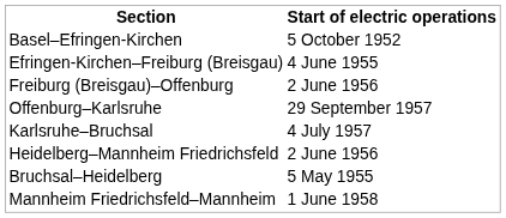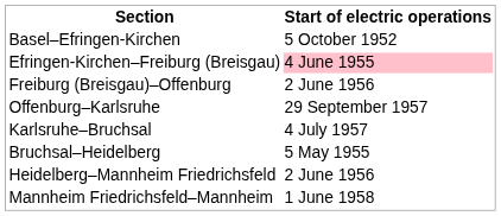 <table style="border: 1px solid darkgray;">
 <tr>
 <th>Section</th>
 <th>Start of electric operations</th>
 </tr>
 <tr>
 <td>Basel–Efringen-Kirchen</td>
 <td>5 October 1952</td>
 </tr>
 <tr>
 <td>Efringen-Kirchen–Freiburg (Breisgau)</td>
-<td>4 June 1955</td>
+<td style="background: pink;">4 June 1955</td>
 </tr>
 <tr>
 <td>Freiburg (Breisgau)–Offenburg</td>
 <td>2 June 1956</td>
 </tr>
 <tr>
 <td>Offenburg–Karlsruhe</td>
 <td>29 September 1957</td>
 </tr>
 <tr>
 <td>Karlsruhe–Bruchsal</td>
 <td>4 July 1957</td>
 </tr>
 <tr>
+<td>Bruchsal–Heidelberg</td>
+<td>5 May 1955</td>
+</tr>
+<tr>
 <td>Heidelberg–Mannheim Friedrichsfeld</td>
 <td>2 June 1956</td>
-</tr>
-<tr>
-<td>Bruchsal–Heidelberg</td>
-<td>5 May 1955</td>
 </tr>
 <tr>
 <td>Mannheim Friedrichsfeld–Mannheim</td>
 <td>1 June 1958</td>
 </tr>
 </table>
